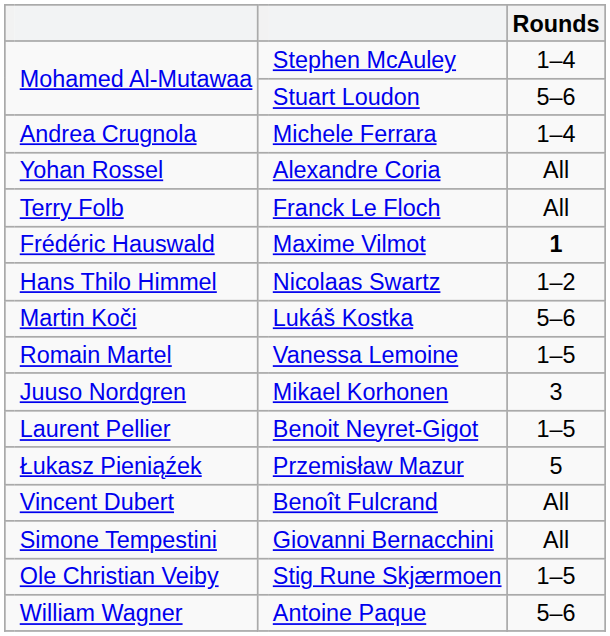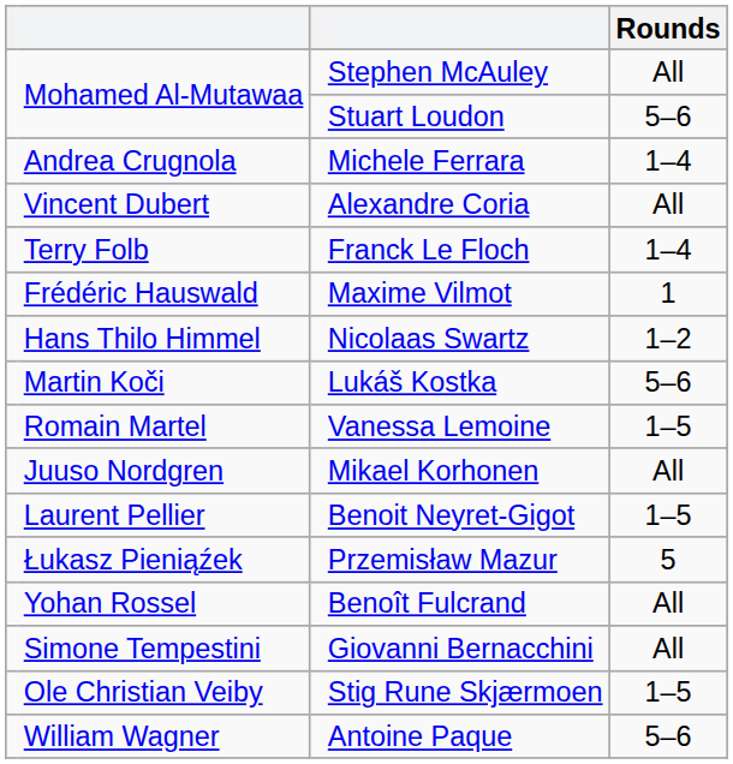 <table class="wikitable" style="font-size: 85%">
 <tr>
 <th style="border-right:0px"></th>
 <th style="border-left:0px; background: #F2F3F4;" ;align="left"></th>
 <th style="border-right:0px"></th>
 <th style="border-left:0px; background: #F2F3F4;" ;align="left"></th>
 <th>Rounds</th>
 </tr>
 <tr>
 <td rowspan="2" style="border-right:0px"></td>
 <td rowspan="2" style="border-left:0px"><a href='#'>Mohamed Al-Mutawaa</a></td>
 <td style="border-right:0px"></td>
 <td style="border-left:0px"><a href='#'>Stephen McAuley</a></td>
-<td align="center">1–4</td>
+<td align="center">All</td>
 </tr>
 <tr>
 <td style="border-right:0px"></td>
 <td style="border-left:0px"><a href='#'>Stuart Loudon</a></td>
 <td align="center">5–6</td>
 </tr>
 <tr>
 <td style="border-right:0px"></td>
 <td style="border-left:0px"><a href='#'>Andrea Crugnola</a></td>
 <td style="border-right:0px"></td>
 <td style="border-left:0px"><a href='#'>Michele Ferrara</a></td>
 <td align="center">1–4</td>
 </tr>
 <tr>
 <td style="border-right:0px"></td>
-<td style="border-left:0px"><a href='#'>Yohan Rossel</a></td>
+<td style="border-left:0px"><a href='#'>Vincent Dubert</a></td>
 <td style="border-right:0px"></td>
 <td style="border-left:0px"><a href='#'>Alexandre Coria</a></td>
 <td align="center">All</td>
 </tr>
 <tr>
 <td style="border-right:0px"></td>
 <td style="border-left:0px"><a href='#'>Terry Folb</a></td>
 <td style="border-right:0px"></td>
 <td style="border-left:0px"><a href='#'>Franck Le Floch</a></td>
-<td align="center">All</td>
+<td align="center">1–4</td>
 </tr>
 <tr>
 <td style="border-right:0px"></td>
 <td style="border-left:0px"><a href='#'>Frédéric Hauswald</a></td>
 <td style="border-right:0px"></td>
 <td style="border-left:0px"><a href='#'>Maxime Vilmot</a></td>
-<td align="center"><strong>1</strong></td>
+<td align="center">1</td>
 </tr>
 <tr>
 <td style="border-right:0px"></td>
 <td style="border-left:0px"><a href='#'>Hans Thilo Himmel</a></td>
 <td style="border-right:0px"></td>
 <td style="border-left:0px"><a href='#'>Nicolaas Swartz</a></td>
 <td align="center">1–2</td>
 </tr>
 <tr>
 <td style="border-right:0px"></td>
 <td style="border-left:0px"><a href='#'>Martin Koči</a></td>
 <td style="border-right:0px"></td>
 <td style="border-left:0px"><a href='#'>Lukáš Kostka</a></td>
 <td align="center">5–6</td>
 </tr>
 <tr>
 <td style="border-right:0px"></td>
 <td style="border-left:0px"><a href='#'>Romain Martel</a></td>
 <td style="border-right:0px"></td>
 <td style="border-left:0px"><a href='#'>Vanessa Lemoine</a></td>
 <td align="center">1–5</td>
 </tr>
 <tr>
 <td style="border-right:0px"></td>
 <td style="border-left:0px"><a href='#'>Juuso Nordgren</a></td>
 <td style="border-right:0px"></td>
 <td style="border-left:0px"><a href='#'>Mikael Korhonen</a></td>
-<td align="center">3</td>
+<td align="center">All</td>
 </tr>
 <tr>
 <td style="border-right:0px"></td>
 <td style="border-left:0px"><a href='#'>Laurent Pellier</a></td>
 <td style="border-right:0px"></td>
 <td style="border-left:0px"><a href='#'>Benoit Neyret-Gigot</a></td>
 <td align="center">1–5</td>
 </tr>
 <tr>
 <td style="border-right:0px"></td>
 <td style="border-left:0px"><a href='#'>Łukasz Pieniąźek</a></td>
 <td style="border-right:0px"></td>
 <td style="border-left:0px"><a href='#'>Przemisław Mazur</a></td>
 <td align="center">5</td>
 </tr>
 <tr>
 <td style="border-right:0px"></td>
-<td style="border-left:0px"><a href='#'>Vincent Dubert</a></td>
+<td style="border-left:0px"><a href='#'>Yohan Rossel</a></td>
 <td style="border-right:0px"></td>
 <td style="border-left:0px"><a href='#'>Benoît Fulcrand</a></td>
 <td align="center">All</td>
 </tr>
 <tr>
 <td style="border-right:0px"></td>
 <td style="border-left:0px"><a href='#'>Simone Tempestini</a></td>
 <td style="border-right:0px"></td>
 <td style="border-left:0px"><a href='#'>Giovanni Bernacchini</a></td>
 <td align="center">All</td>
 </tr>
 <tr>
 <td style="border-right:0px"></td>
 <td style="border-left:0px"><a href='#'>Ole Christian Veiby</a></td>
 <td style="border-right:0px"></td>
 <td style="border-left:0px"><a href='#'>Stig Rune Skjærmoen</a></td>
 <td align="center">1–5</td>
 </tr>
 <tr>
 <td style="border-right:0px"></td>
 <td style="border-left:0px"><a href='#'>William Wagner</a></td>
 <td style="border-right:0px"></td>
 <td style="border-left:0px"><a href='#'>Antoine Paque</a></td>
 <td align="center">5–6</td>
 </tr>
 </table>
